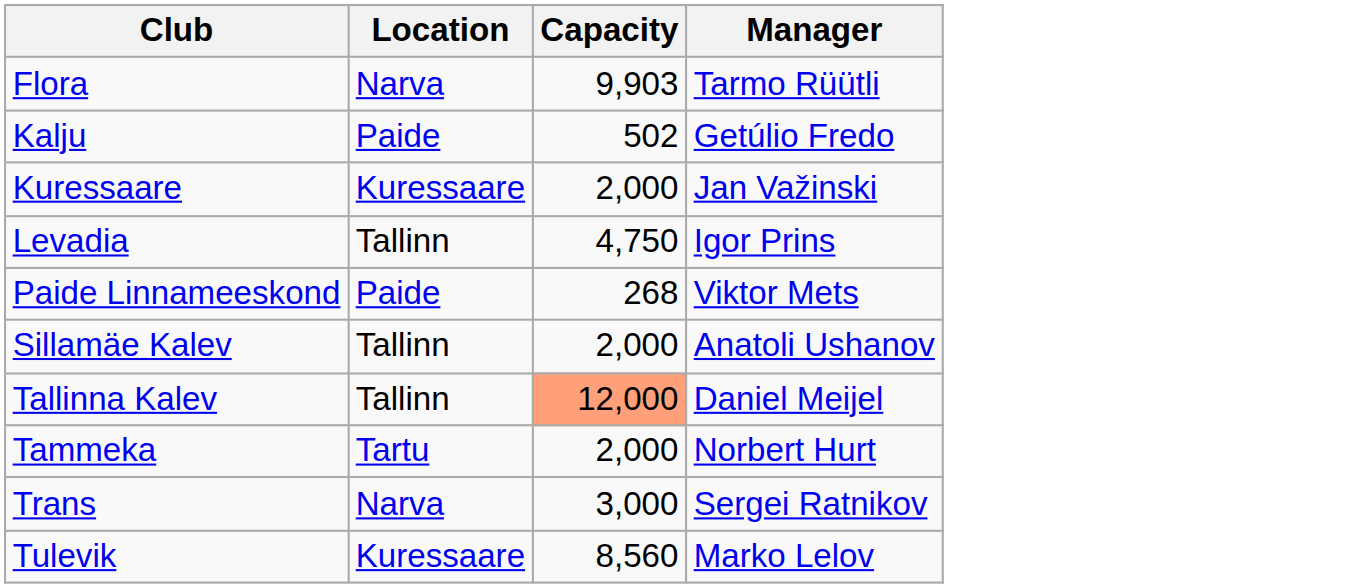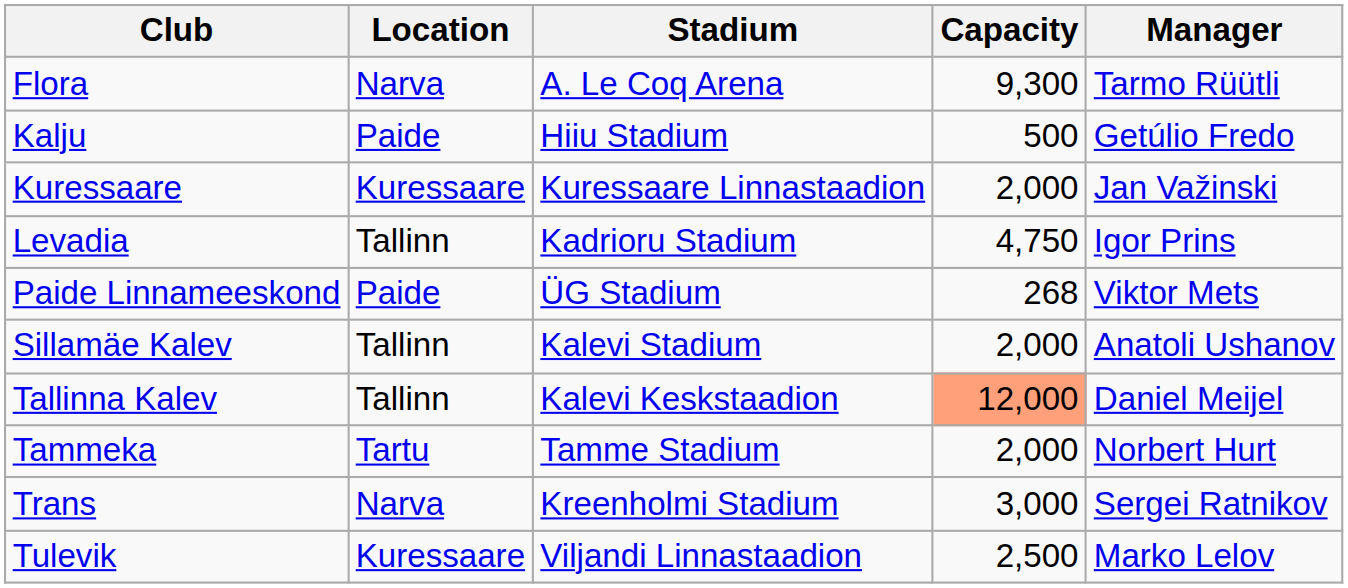 <table class="wikitable">
 <tr>
 <th>Club</th>
 <th>Location</th>
+<th>Stadium</th>
 <th>Capacity</th>
 <th>Manager</th>
 </tr>
 <tr>
 <td><a href='#'>Flora</a></td>
 <td><a href='#'>Narva</a></td>
-<td align=right>9,903</td>
+<td><a href='#'>A. Le Coq Arena</a></td>
+<td align=right>9,300</td>
 <td> <a href='#'>Tarmo Rüütli</a></td>
 </tr>
 <tr>
 <td><a href='#'>Kalju</a></td>
 <td><a href='#'>Paide</a></td>
-<td align=right>502</td>
+<td><a href='#'>Hiiu Stadium</a></td>
+<td align=right>500</td>
 <td> <a href='#'>Getúlio Fredo</a></td>
 </tr>
 <tr>
 <td><a href='#'>Kuressaare</a></td>
 <td><a href='#'>Kuressaare</a></td>
+<td><a href='#'>Kuressaare Linnastaadion</a></td>
 <td align=right>2,000</td>
 <td> <a href='#'>Jan Važinski</a></td>
 </tr>
 <tr>
 <td><a href='#'>Levadia</a></td>
 <td>Tallinn</td>
+<td><a href='#'>Kadrioru Stadium</a></td>
 <td align=right>4,750</td>
 <td> <a href='#'>Igor Prins</a></td>
 </tr>
 <tr>
 <td><a href='#'>Paide Linnameeskond</a></td>
 <td><a href='#'>Paide</a></td>
+<td><a href='#'>ÜG Stadium</a></td>
 <td align=right>268</td>
 <td> <a href='#'>Viktor Mets</a></td>
 </tr>
 <tr>
 <td><a href='#'>Sillamäe Kalev</a></td>
 <td>Tallinn</td>
+<td><a href='#'>Kalevi Stadium</a></td>
 <td align=right>2,000</td>
 <td> <a href='#'>Anatoli Ushanov</a></td>
 </tr>
 <tr>
 <td><a href='#'>Tallinna Kalev</a></td>
 <td>Tallinn</td>
+<td><a href='#'>Kalevi Keskstaadion</a></td>
 <td align=right style="background: lightsalmon;">12,000</td>
 <td> <a href='#'>Daniel Meijel</a></td>
 </tr>
 <tr>
 <td><a href='#'>Tammeka</a></td>
 <td><a href='#'>Tartu</a></td>
+<td><a href='#'>Tamme Stadium</a></td>
 <td align=right>2,000</td>
 <td> <a href='#'>Norbert Hurt</a></td>
 </tr>
 <tr>
 <td><a href='#'>Trans</a></td>
 <td><a href='#'>Narva</a></td>
+<td><a href='#'>Kreenholmi Stadium</a></td>
 <td align=right>3,000</td>
 <td> <a href='#'>Sergei Ratnikov</a></td>
 </tr>
 <tr>
 <td><a href='#'>Tulevik</a></td>
 <td><a href='#'>Kuressaare</a></td>
-<td align=right>8,560</td>
+<td><a href='#'>Viljandi Linnastaadion</a></td>
+<td align=right>2,500</td>
 <td> <a href='#'>Marko Lelov</a></td>
 </tr>
 </table>
